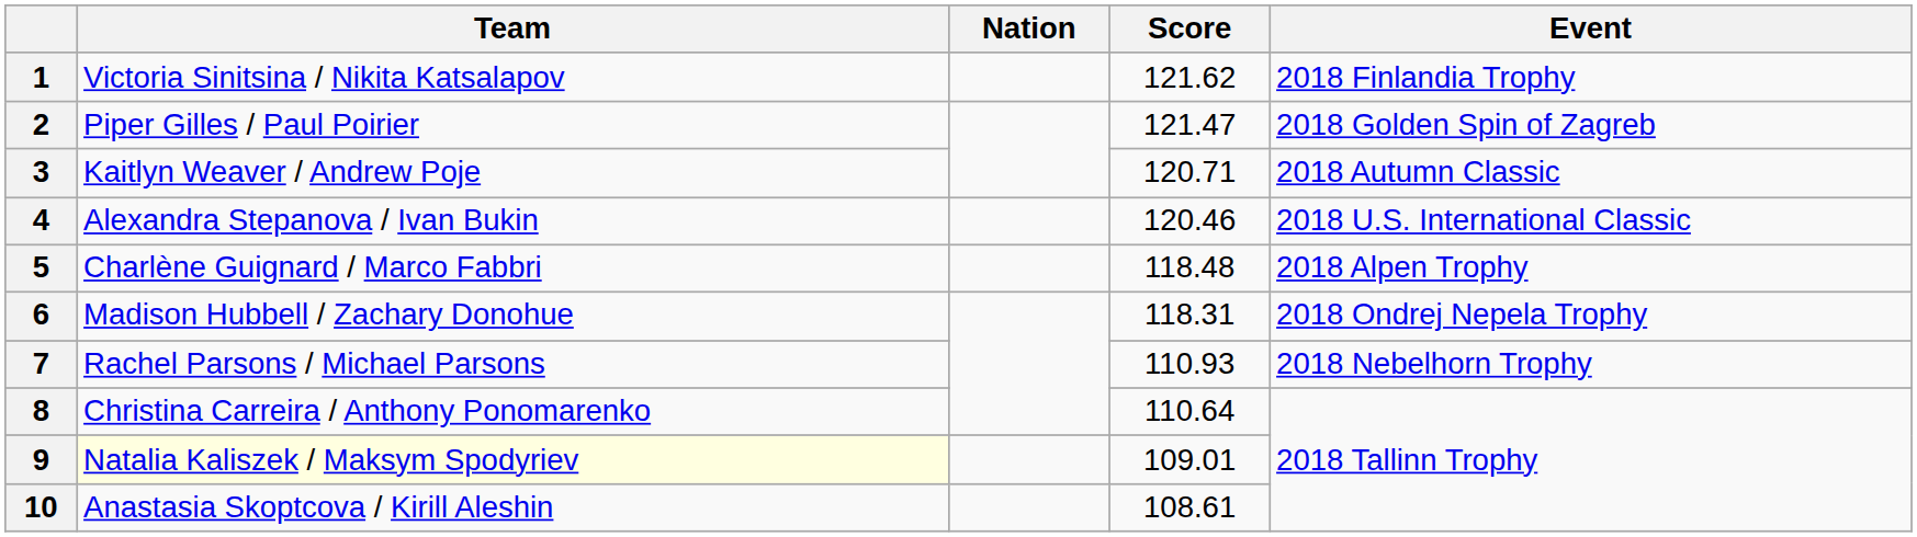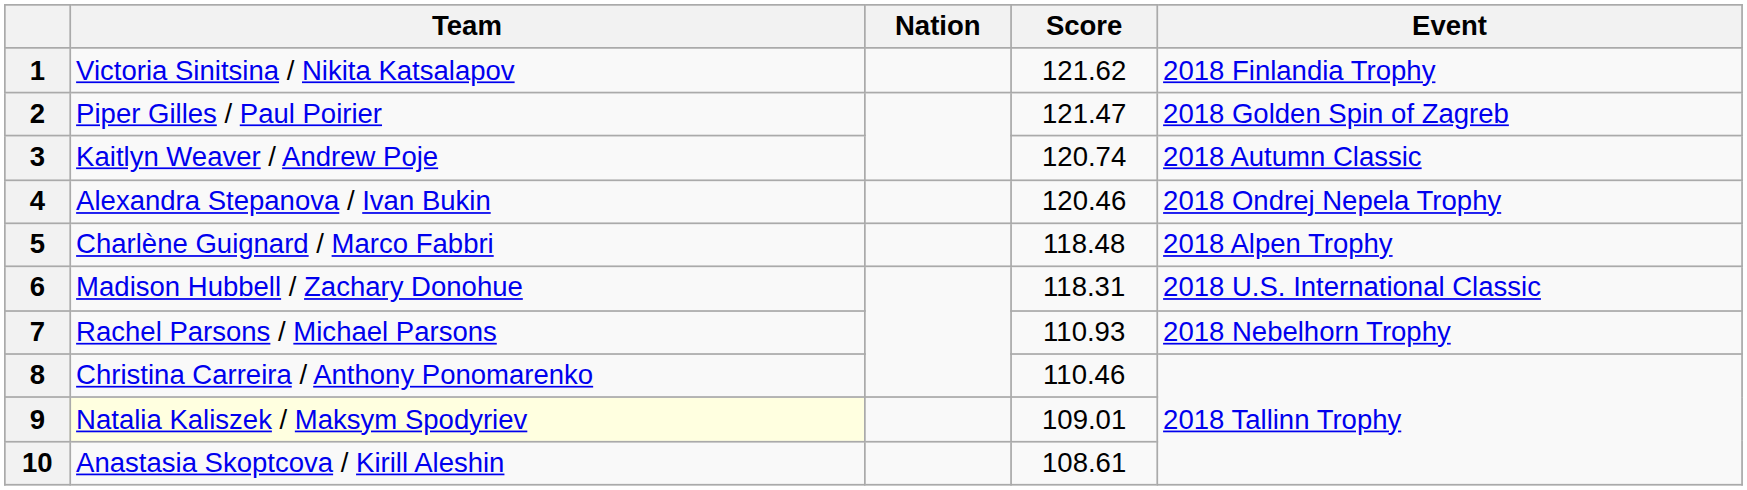 <table class="wikitable sortable" style="text-align:left; width:80%">
 <tr>
 <th scope="col"></th>
 <th scope="col">Team</th>
 <th scope="col">Nation</th>
 <th scope="col">Score</th>
 <th scope="col">Event</th>
 </tr>
 <tr>
 <th scope="row">1</th>
 <td><a href='#'>Victoria Sinitsina</a> / <a href='#'>Nikita Katsalapov</a></td>
 <td></td>
 <td style="text-align:center;">121.62</td>
 <td><a href='#'>2018 Finlandia Trophy</a></td>
 </tr>
 <tr>
 <th scope="row">2</th>
 <td><a href='#'>Piper Gilles</a> / <a href='#'>Paul Poirier</a></td>
 <td rowspan="2"></td>
 <td style="text-align:center;">121.47</td>
 <td><a href='#'>2018 Golden Spin of Zagreb</a></td>
 </tr>
 <tr>
 <th scope="row">3</th>
 <td><a href='#'>Kaitlyn Weaver</a> / <a href='#'>Andrew Poje</a></td>
-<td style="text-align:center;">120.71</td>
+<td style="text-align:center;">120.74</td>
 <td><a href='#'>2018 Autumn Classic</a></td>
 </tr>
 <tr>
 <th scope="row">4</th>
 <td><a href='#'>Alexandra Stepanova</a> / <a href='#'>Ivan Bukin</a></td>
 <td></td>
 <td style="text-align:center;">120.46</td>
-<td><a href='#'>2018 U.S. International Classic</a></td>
+<td><a href='#'>2018 Ondrej Nepela Trophy</a></td>
 </tr>
 <tr>
 <th scope="row">5</th>
 <td><a href='#'>Charlène Guignard</a> / <a href='#'>Marco Fabbri</a></td>
 <td></td>
 <td style="text-align:center;">118.48</td>
 <td><a href='#'>2018 Alpen Trophy</a></td>
 </tr>
 <tr>
 <th scope="row">6</th>
 <td><a href='#'>Madison Hubbell</a> / <a href='#'>Zachary Donohue</a></td>
 <td rowspan="3"></td>
 <td style="text-align:center;">118.31</td>
-<td><a href='#'>2018 Ondrej Nepela Trophy</a></td>
+<td><a href='#'>2018 U.S. International Classic</a></td>
 </tr>
 <tr>
 <th scope="row">7</th>
 <td><a href='#'>Rachel Parsons</a> / <a href='#'>Michael Parsons</a></td>
 <td style="text-align:center;">110.93</td>
 <td><a href='#'>2018 Nebelhorn Trophy</a></td>
 </tr>
 <tr>
 <th scope="row">8</th>
 <td><a href='#'>Christina Carreira</a> / <a href='#'>Anthony Ponomarenko</a></td>
-<td style="text-align:center;">110.64</td>
+<td style="text-align:center;">110.46</td>
 <td rowspan="3"><a href='#'>2018 Tallinn Trophy</a></td>
 </tr>
 <tr>
 <th scope="row">9</th>
 <td style="background: lightyellow;"><a href='#'>Natalia Kaliszek</a> / <a href='#'>Maksym Spodyriev</a></td>
 <td></td>
 <td style="text-align:center;">109.01</td>
 </tr>
 <tr>
 <th scope="row">10</th>
 <td><a href='#'>Anastasia Skoptcova</a> / <a href='#'>Kirill Aleshin</a></td>
 <td></td>
 <td style="text-align:center;">108.61</td>
 </tr>
 </table>
